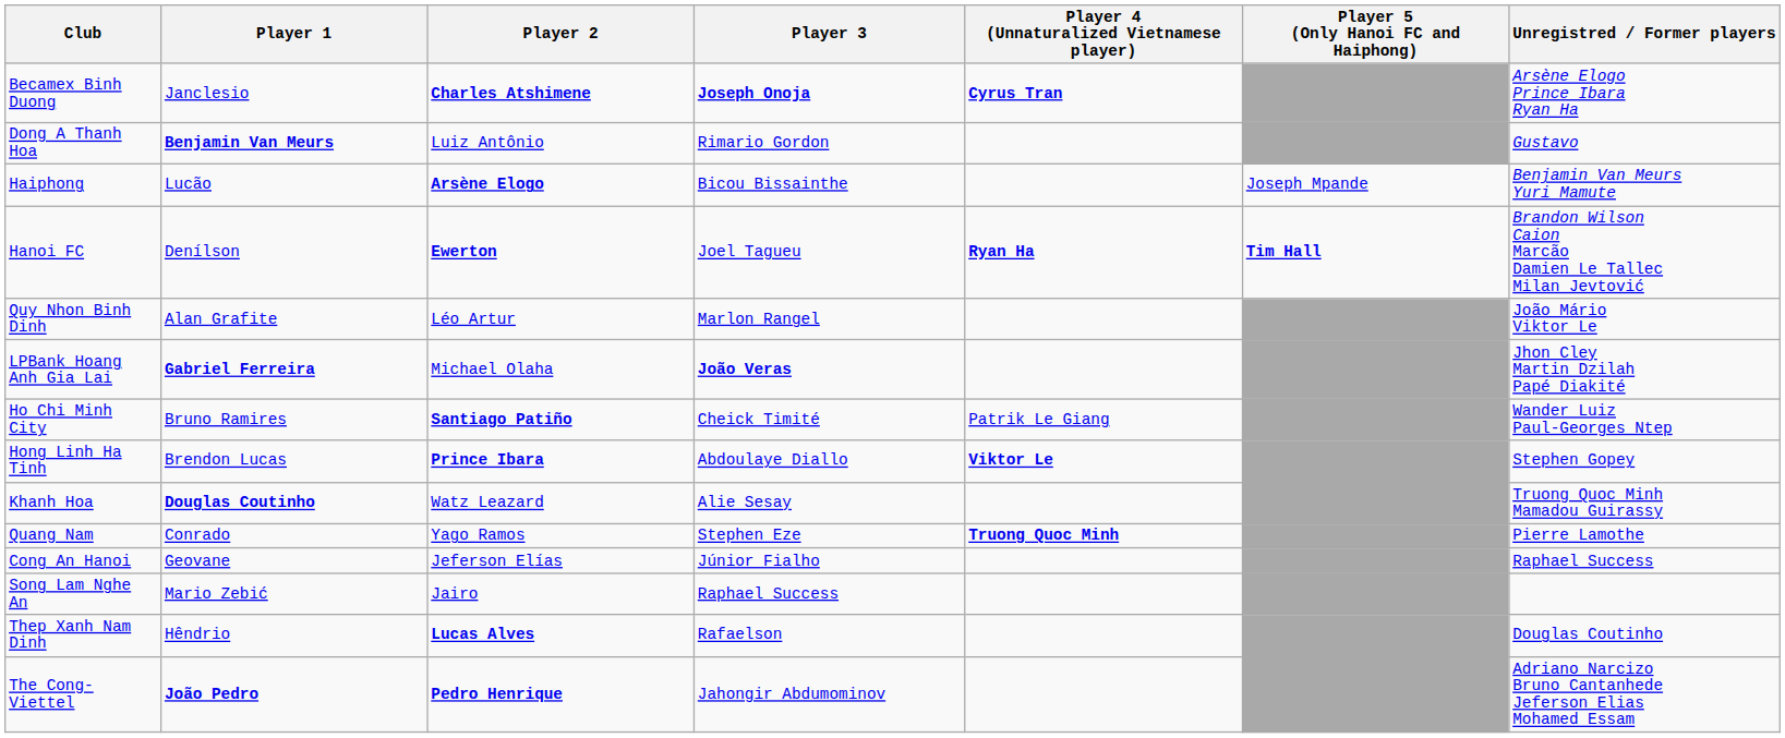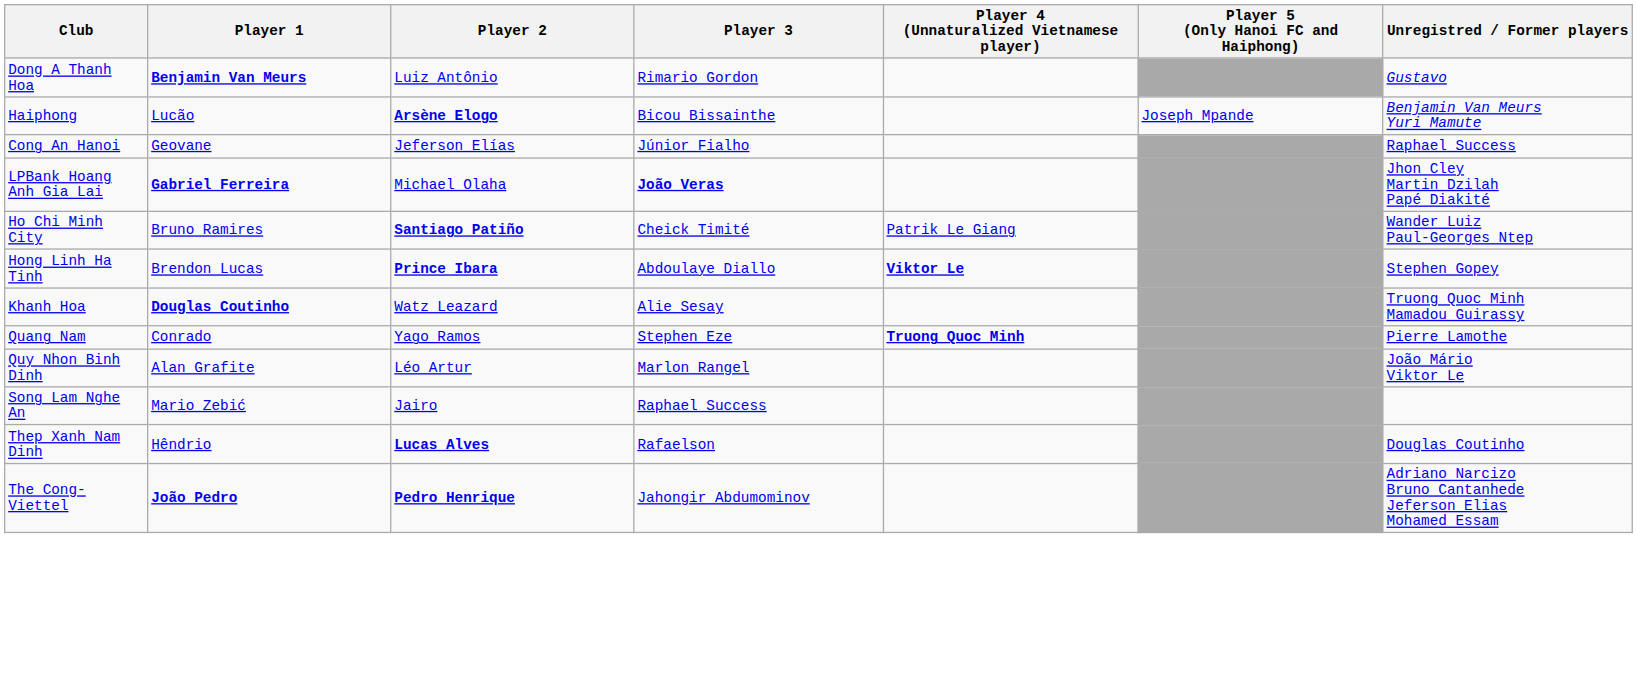 <table class="wikitable" style="font-size:85%;">
 <tr>
 <th width="120">Club</th>
 <th width="220">Player 1</th>
 <th width="220">Player 2</th>
 <th width="220">Player 3</th>
 <th width="220">Player 4<br>(Unnaturalized Vietnamese player)</th>
 <th width="220">Player 5<br>(Only Hanoi FC and Haiphong)</th>
 <th width="220">Unregistred / Former players</th>
-</tr>
-<tr>
-<td><a href='#'>Becamex Binh Duong</a></td>
-<td> <a href='#'>Janclesio</a></td>
-<td> <strong><a href='#'>Charles Atshimene</a></strong></td>
-<td> <strong><a href='#'>Joseph Onoja</a></strong></td>
-<td> <strong><a href='#'>Cyrus Tran</a></strong></td>
-<td bgcolor="darkgrey"></td>
-<td> <em><a href='#'>Arsène Elogo</a></em><br> <em><a href='#'>Prince Ibara</a></em><br> <em><a href='#'>Ryan Ha</a></em></td>
 </tr>
 <tr>
 <td><a href='#'>Dong A Thanh Hoa</a></td>
 <td> <strong><a href='#'>Benjamin Van Meurs</a></strong></td>
 <td> <a href='#'>Luiz Antônio</a></td>
 <td> <a href='#'>Rimario Gordon</a></td>
 <td></td>
 <td bgcolor="darkgrey"></td>
 <td> <em><a href='#'>Gustavo</a></em></td>
 </tr>
 <tr>
 <td><a href='#'>Haiphong</a></td>
 <td> <a href='#'>Lucão</a></td>
 <td> <strong><a href='#'>Arsène Elogo</a></strong></td>
 <td> <a href='#'>Bicou Bissainthe</a></td>
 <td></td>
 <td> <a href='#'>Joseph Mpande</a></td>
 <td> <em><a href='#'>Benjamin Van Meurs</a></em><br> <em><a href='#'>Yuri Mamute</a></em></td>
 </tr>
 <tr>
-<td><a href='#'>Hanoi FC</a></td>
-<td> <a href='#'>Denílson</a></td>
-<td> <strong><a href='#'>Ewerton</a></strong></td>
-<td> <a href='#'>Joel Tagueu</a></td>
-<td> <strong><a href='#'>Ryan Ha</a></strong></td>
-<td> <strong><a href='#'>Tim Hall</a></strong></td>
-<td> <em><a href='#'>Brandon Wilson</a></em><br> <em><a href='#'>Caion</a><br> </em><a href='#'>Marcão</a><em><br> </em><a href='#'>Damien Le Tallec</a><em><br> </em><a href='#'>Milan Jevtović</a><em></td>
-</tr>
-<tr>
-<td><a href='#'>Quy Nhon Binh Dinh</a></td>
-<td> <a href='#'>Alan Grafite</a></td>
-<td> <a href='#'>Léo Artur</a></td>
-<td> <a href='#'>Marlon Rangel</a></td>
+<td><a href='#'>Cong An Hanoi</a></td>
+<td> <a href='#'>Geovane</a></td>
+<td> <a href='#'>Jeferson Elías</a></td>
+<td> <a href='#'>Júnior Fialho</a></td>
 <td></td>
 <td bgcolor="darkgrey"></td>
-<td> </em><a href='#'>João Mário</a><em><br> </em><a href='#'>Viktor Le</a><em></td>
+<td> </em><a href='#'>Raphael Success</a><em></td>
 </tr>
 <tr>
 <td><a href='#'>LPBank Hoang Anh Gia Lai</a></td>
 <td> <strong><a href='#'>Gabriel Ferreira</a></strong></td>
 <td> <a href='#'>Michael Olaha</a></td>
 <td> <strong><a href='#'>João Veras</a></strong></td>
 <td></td>
 <td bgcolor="darkgrey"></td>
 <td> </em><a href='#'>Jhon Cley</a><em><br> </em><a href='#'>Martin Dzilah</a><em><br> </em><a href='#'>Papé Diakité</a><em></td>
 </tr>
 <tr>
 <td><a href='#'>Ho Chi Minh City</a></td>
 <td> <a href='#'>Bruno Ramires</a></td>
 <td> <strong><a href='#'>Santiago Patiño</a></strong></td>
 <td> <a href='#'>Cheick Timité</a></td>
 <td> <a href='#'>Patrik Le Giang</a></td>
 <td bgcolor="darkgrey"></td>
 <td> </em><a href='#'>Wander Luiz</a><em><br> </em><a href='#'>Paul-Georges Ntep</a><em></td>
 </tr>
 <tr>
 <td><a href='#'>Hong Linh Ha Tinh</a></td>
 <td> <a href='#'>Brendon Lucas</a></td>
 <td> <strong><a href='#'>Prince Ibara</a></strong></td>
 <td> <a href='#'>Abdoulaye Diallo</a></td>
 <td> <strong><a href='#'>Viktor Le</a></strong></td>
 <td bgcolor="darkgrey"></td>
 <td> </em><a href='#'>Stephen Gopey</a><em></td>
 </tr>
 <tr>
 <td><a href='#'>Khanh Hoa</a></td>
 <td><strong> <a href='#'>Douglas Coutinho</a></strong></td>
 <td> <a href='#'>Watz Leazard</a></td>
 <td> <a href='#'>Alie Sesay</a></td>
 <td></td>
 <td bgcolor="darkgrey"></td>
 <td> </em><a href='#'>Truong Quoc Minh</a><em><br> </em><a href='#'>Mamadou Guirassy</a><em></td>
 </tr>
 <tr>
 <td><a href='#'>Quang Nam</a></td>
 <td> <a href='#'>Conrado</a></td>
 <td> <a href='#'>Yago Ramos</a></td>
 <td> <a href='#'>Stephen Eze</a></td>
 <td><strong> <a href='#'>Truong Quoc Minh</a></strong></td>
 <td bgcolor="darkgrey"></td>
 <td> </em><a href='#'>Pierre Lamothe</a><em></td>
 </tr>
 <tr>
-<td><a href='#'>Cong An Hanoi</a></td>
-<td> <a href='#'>Geovane</a></td>
-<td> <a href='#'>Jeferson Elías</a></td>
-<td> <a href='#'>Júnior Fialho</a></td>
+<td><a href='#'>Quy Nhon Binh Dinh</a></td>
+<td> <a href='#'>Alan Grafite</a></td>
+<td> <a href='#'>Léo Artur</a></td>
+<td> <a href='#'>Marlon Rangel</a></td>
 <td></td>
 <td bgcolor="darkgrey"></td>
-<td> </em><a href='#'>Raphael Success</a><em></td>
+<td> </em><a href='#'>João Mário</a><em><br> </em><a href='#'>Viktor Le</a><em></td>
 </tr>
 <tr>
 <td><a href='#'>Song Lam Nghe An</a></td>
 <td> <a href='#'>Mario Zebić</a></td>
 <td> <a href='#'>Jairo</a></td>
 <td> <a href='#'>Raphael Success</a></td>
 <td></td>
 <td bgcolor="darkgrey"></td>
 <td></td>
 </tr>
 <tr>
 <td><a href='#'>Thep Xanh Nam Dinh</a></td>
 <td> <a href='#'>Hêndrio</a></td>
 <td> <strong><a href='#'>Lucas Alves</a></strong></td>
 <td> <a href='#'>Rafaelson</a></td>
 <td></td>
 <td bgcolor="darkgrey"></td>
 <td> </em><a href='#'>Douglas Coutinho</a><em></td>
 </tr>
 <tr>
 <td><a href='#'>The Cong-Viettel</a></td>
 <td> <strong><a href='#'>João Pedro</a></strong></td>
 <td> <strong><a href='#'>Pedro Henrique</a></strong></td>
 <td> <a href='#'>Jahongir Abdumominov</a></td>
 <td></td>
 <td bgcolor="darkgrey"></td>
 <td> </em><a href='#'>Adriano Narcizo</a><em><br> </em><a href='#'>Bruno Cantanhede</a><em><br> </em><a href='#'>Jeferson Elias</a><em><br> </em><a href='#'>Mohamed Essam</a><em></td>
 </tr>
 </table>
